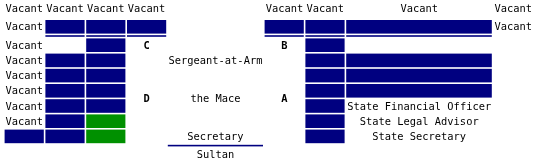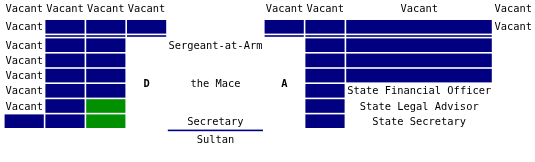 <table style="font-size:100%; text-align:center;">
 <tr>
 <td>Vacant</td>
 <td>Vacant</td>
 <td>Vacant</td>
 <td>Vacant</td>
 <td></td>
 <td>Vacant</td>
 <td>Vacant</td>
 <td>Vacant</td>
 <td>Vacant</td>
 </tr>
 <tr>
 <td></td>
 <td></td>
 <td></td>
 <td></td>
 <td></td>
 <td></td>
 </tr>
 <tr>
 <td>Vacant</td>
 <td style="background-color:#000080;"></td>
 <td style="background-color:#000080;"></td>
 <td bgcolor=#000080></td>
 <td></td>
 <td style="background-color:#000080;"></td>
 <td style="background-color:#000080;"></td>
 <td style="background-color:#000080;"></td>
 <td>Vacant</td>
 </tr>
 <tr>
 <td></td>
 <td style="background-color:#000080;"></td>
 <td style="background-color:#000080;"></td>
 <td style="background-color:#000080;"></td>
 <td></td>
 <td style="background-color:#000080;"></td>
 <td style="background-color:#000080;"></td>
 <td style="background-color:#000080;"></td>
-<td></td>
-</tr>
-<tr>
-<td>Vacant</td>
-<td></td>
-<td style="background-color:#000080;"></td>
-<td><strong>C</strong></td>
-<td></td>
-<td><strong>B</strong></td>
-<td style="background-color:#000080;"></td>
-<td></td>
 <td></td>
 </tr>
 <tr>
 <td>Vacant</td>
 <td style="background-color:#000080;"></td>
 <td style="background-color:#000080;"></td>
 <td rowspan=6><strong>D</strong></td>
 <td>Sergeant-at-Arm</td>
 <td rowspan=6><strong>A</strong></td>
 <td style="background-color:#000080;"></td>
 <td style="background-color:#000080;"></td>
 <td></td>
 </tr>
 <tr>
 <td>Vacant</td>
 <td style="background-color:#000080;"></td>
 <td style="background-color:#000080;"></td>
 <td></td>
 <td style="background-color:#000080;"></td>
 <td style="background-color:#000080;"></td>
 <td></td>
 </tr>
 <tr>
 <td>Vacant</td>
 <td style="background-color:#000080;"></td>
 <td style="background-color:#000080;"></td>
 <td rowspan=2>the Mace</td>
 <td style="background-color:#000080;"></td>
 <td bgcolor=#000080></td>
 <td></td>
 </tr>
 <tr>
 <td>Vacant</td>
 <td style="background-color:#000080;"></td>
 <td style="background-color:#000080;"></td>
 <td style="background-color:#000080;"></td>
 <td>State Financial Officer</td>
 <td></td>
 </tr>
 <tr>
 <td>Vacant</td>
 <td style="background-color:#000080;"></td>
 <td style="background-color:#009000;"></td>
 <td></td>
 <td style="background-color:#000080;"></td>
 <td>State Legal Advisor</td>
 <td></td>
 </tr>
 <tr>
 <td style="background-color:#000080;"></td>
 <td style="background-color:#000080;"></td>
 <td style="background-color:#009000;"></td>
 <td>Secretary</td>
 <td style="background-color:#000080;"></td>
 <td>State Secretary</td>
 <td></td>
 </tr>
 <tr>
 <td></td>
 <td></td>
 <td></td>
 <td></td>
 <td bgcolor=#000080></td>
 <td></td>
 <td></td>
 <td></td>
 <td></td>
 </tr>
 <tr>
 <td></td>
 <td></td>
 <td></td>
 <td></td>
 <td>Sultan</td>
 <td></td>
 <td></td>
 <td></td>
 <td></td>
 </tr>
 </table>
